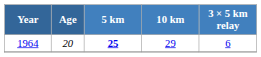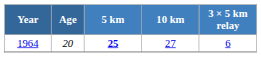 <table class="wikitable" style="font-size:95%; text-align:center; border:grey solid 1px; border-collapse:collapse; background:#ffffff;">
 <tr>
 <th style="background-color:#369; color:white; width:60px;"> Year </th>
 <th style="background-color:#369; color:white; width:40px;"> Age </th>
 <th style="background-color:#4180be; color:white; width:75px;"> 5 km </th>
 <th style="background-color:#4180be; color:white; width:75px;"> 10 km </th>
 <th style="background-color:#4180be; color:white; width:75px;"> 3 × 5 km <br> relay </th>
 </tr>
 <tr>
 <td><a href='#'>1964</a></td>
 <td><em>20</em></td>
 <td><strong><a href='#'>25</a></strong></td>
-<td><a href='#'>29</a></td>
+<td><a href='#'>27</a></td>
 <td><a href='#'>6</a></td>
 </tr>
 <tr>
 </tr>
 </table>
